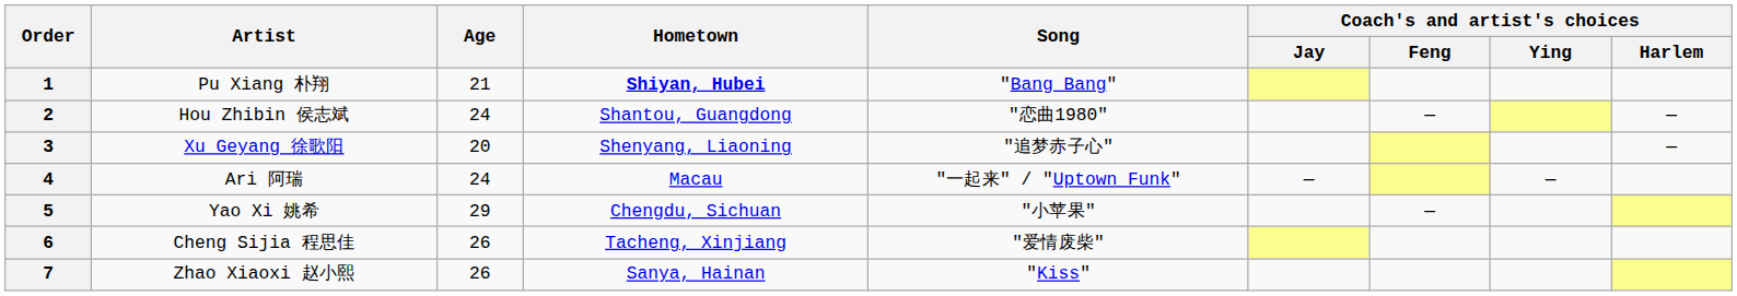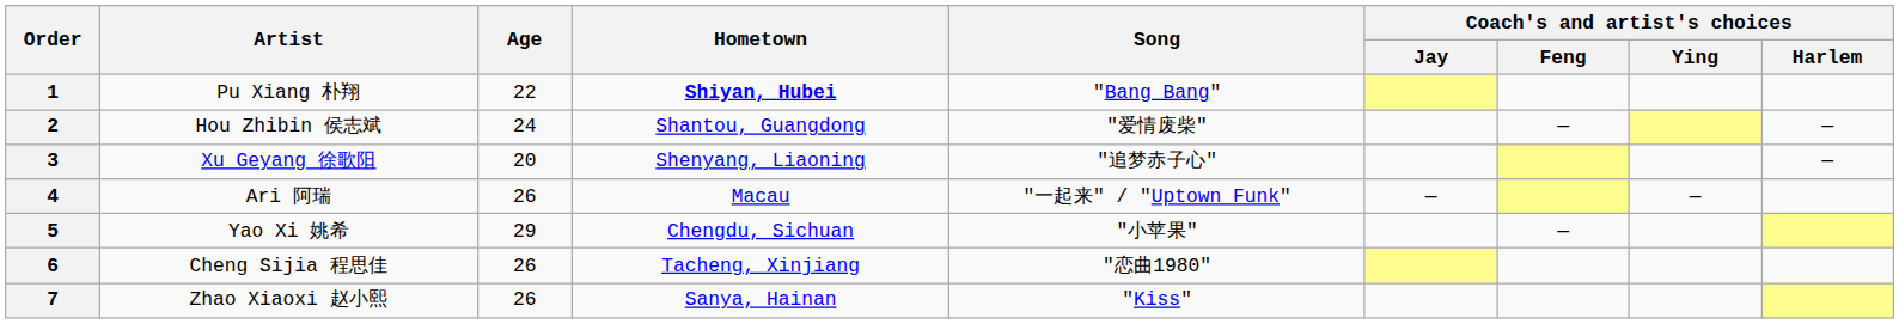 <table class="wikitable" style="text-align:center; line-height:17px; width:100%;">
 <tr>
 <th scope="col" rowspan="2" style="width:05%;">Order</th>
 <th scope="col" rowspan="2" style="width:20%;">Artist</th>
 <th scope="col" rowspan="2" style="width:05%;">Age</th>
 <th scope="col" rowspan="2" style="width:20%;">Hometown</th>
 <th scope="col" rowspan="2" style="width:22%;">Song</th>
 <th scope="col" colspan="4" style="width:28%;">Coach's and artist's choices</th>
 </tr>
 <tr>
 <th style="width:07%;">Jay</th>
 <th style="width:07%;">Feng</th>
 <th style="width:07%;">Ying</th>
 <th style="width:07%;">Harlem</th>
 </tr>
 <tr>
 <th>1</th>
 <td>Pu Xiang 朴翔</td>
-<td>21</td>
+<td>22</td>
 <td><strong><a href='#'>Shiyan, Hubei</a></strong></td>
 <td>"<a href='#'>Bang Bang</a>"</td>
 <td style="background:#fdfc8f;"><strong></strong></td>
 <td><strong></strong></td>
 <td><strong></strong></td>
 <td><strong></strong></td>
 </tr>
 <tr>
 <th>2</th>
 <td>Hou Zhibin 侯志斌</td>
 <td>24</td>
 <td><a href='#'>Shantou, Guangdong</a></td>
-<td>"恋曲1980"</td>
+<td>"爱情废柴"</td>
 <td><strong></strong></td>
 <td>—</td>
 <td style="background:#fdfc8f;"><strong></strong></td>
 <td>—</td>
 </tr>
 <tr>
 <th>3</th>
 <td><a href='#'>Xu Geyang 徐歌阳</a></td>
 <td>20</td>
 <td><a href='#'>Shenyang, Liaoning</a></td>
 <td>"追梦赤子心"</td>
 <td><strong></strong></td>
 <td style="background:#fdfc8f;"><strong></strong></td>
 <td><strong></strong></td>
 <td>—</td>
 </tr>
 <tr>
 <th>4</th>
 <td>Ari 阿瑞</td>
-<td>24</td>
+<td>26</td>
 <td> <a href='#'>Macau</a></td>
 <td>"一起来" / "<a href='#'>Uptown Funk</a>"</td>
 <td>—</td>
 <td style="background:#fdfc8f;"><strong></strong></td>
 <td>—</td>
 <td><strong></strong></td>
 </tr>
 <tr>
 <th>5</th>
 <td>Yao Xi 姚希</td>
 <td>29</td>
 <td><a href='#'>Chengdu, Sichuan</a></td>
 <td>"小苹果"</td>
 <td><strong></strong></td>
 <td>—</td>
 <td><strong></strong></td>
 <td style="background:#fdfc8f;"><strong></strong></td>
 </tr>
 <tr>
 <th>6</th>
 <td>Cheng Sijia 程思佳</td>
 <td>26</td>
 <td><a href='#'>Tacheng, Xinjiang</a></td>
-<td>"爱情废柴"</td>
+<td>"恋曲1980"</td>
 <td style="background:#fdfc8f;"><strong></strong></td>
 <td><strong></strong></td>
 <td><strong></strong></td>
 <td><strong></strong></td>
 </tr>
 <tr>
 <th>7</th>
 <td>Zhao Xiaoxi 赵小熙</td>
 <td>26</td>
 <td><a href='#'>Sanya, Hainan</a></td>
 <td>"<a href='#'>Kiss</a>"</td>
 <td><strong></strong></td>
 <td><strong></strong></td>
 <td><strong></strong></td>
 <td style="background:#fdfc8f;"><strong></strong></td>
 </tr>
 </table>
